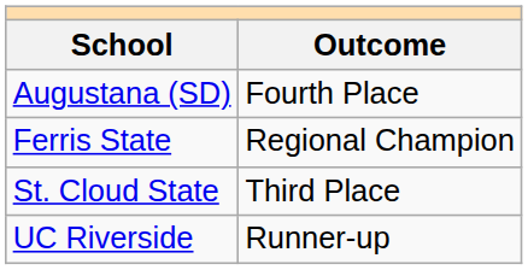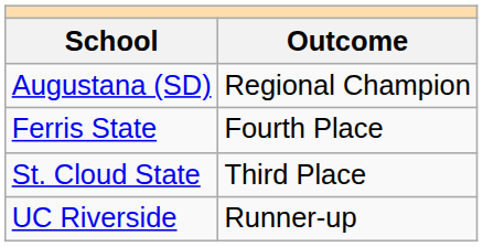 <table class="wikitable" style="float:left; margin-right:1em;">
 <tr>
 <th colspan="3" style="background:#ffdead;"></th>
 </tr>
 <tr>
 <th>School</th>
 <th>Outcome</th>
 </tr>
 <tr>
 <td><a href='#'>Augustana (SD)</a></td>
-<td>Fourth Place</td>
+<td>Regional Champion</td>
 </tr>
 <tr>
 <td><a href='#'>Ferris State</a></td>
-<td>Regional Champion</td>
+<td>Fourth Place</td>
 </tr>
 <tr>
 <td><a href='#'>St. Cloud State</a></td>
 <td>Third Place</td>
 </tr>
 <tr>
 <td><a href='#'>UC Riverside</a></td>
 <td>Runner-up</td>
 </tr>
 </table>
